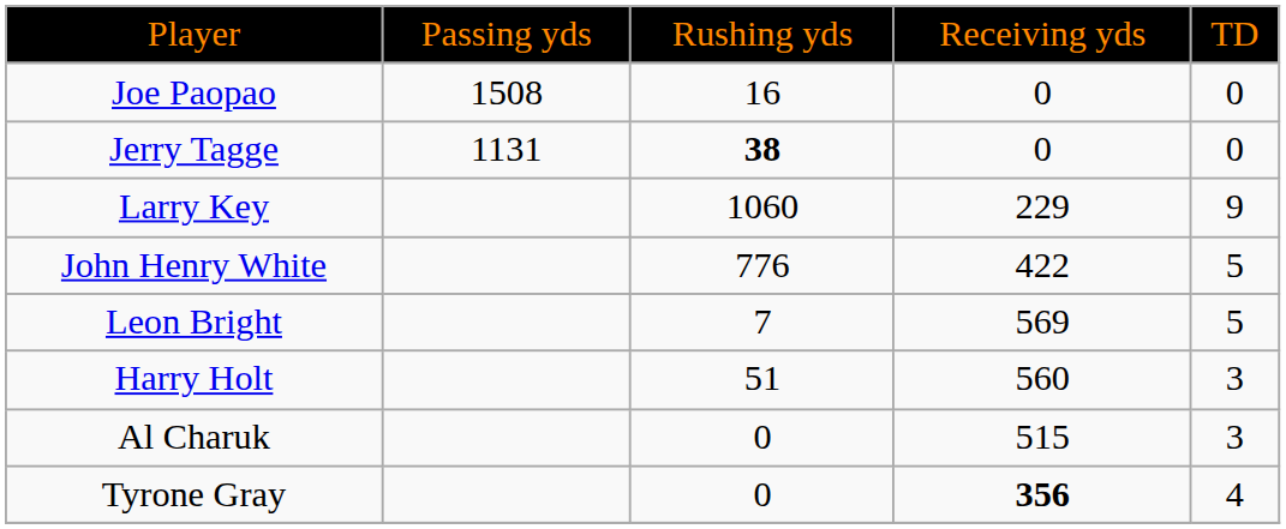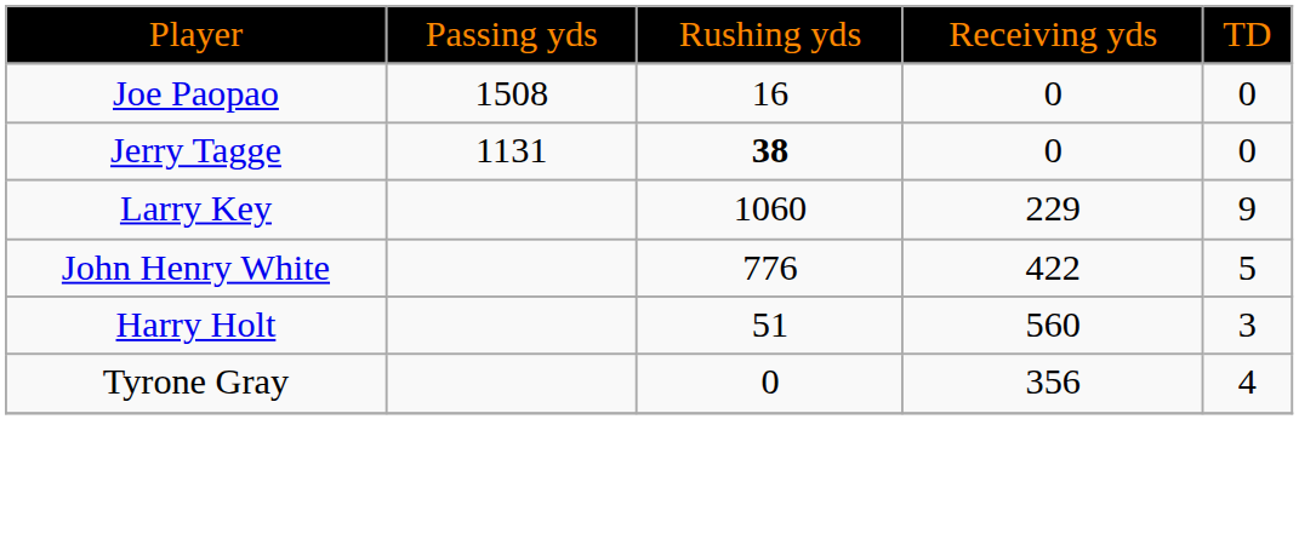 <table class="wikitable" width="90%">
 <tr align="center"  ! style="background:black;color:#FF8800;">
 <td>Player</td>
 <td>Passing yds</td>
 <td>Rushing yds</td>
 <td>Receiving yds</td>
 <td>TD</td>
 </tr>
 <tr align="center" bgcolor="">
 <td><a href='#'>Joe Paopao</a></td>
 <td>1508</td>
 <td>16</td>
 <td>0</td>
 <td>0</td>
 </tr>
 <tr align="center" bgcolor="">
 <td><a href='#'>Jerry Tagge</a></td>
 <td>1131</td>
 <td><strong>38</strong></td>
 <td>0</td>
 <td>0</td>
 </tr>
 <tr align="center" bgcolor="">
 <td><a href='#'>Larry Key</a></td>
 <td></td>
 <td>1060</td>
 <td>229</td>
 <td>9</td>
 </tr>
 <tr align="center" bgcolor="">
 <td><a href='#'>John Henry White</a></td>
 <td></td>
 <td>776</td>
 <td>422</td>
 <td>5</td>
 </tr>
 <tr align="center" bgcolor="">
-<td><a href='#'>Leon Bright</a></td>
-<td></td>
-<td>7</td>
-<td>569</td>
-<td>5</td>
-</tr>
-<tr align="center" bgcolor="">
 <td><a href='#'>Harry Holt</a></td>
 <td></td>
 <td>51</td>
 <td>560</td>
 <td>3</td>
 </tr>
 <tr align="center" bgcolor="">
-<td>Al Charuk</td>
-<td></td>
-<td>0</td>
-<td>515</td>
-<td>3</td>
-</tr>
-<tr align="center" bgcolor="">
 <td>Tyrone Gray</td>
 <td></td>
 <td>0</td>
-<td><strong>356</strong></td>
+<td>356</td>
 <td>4</td>
 </tr>
 <tr align="center" bgcolor="">
 </tr>
 </table>
